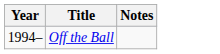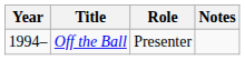 <table class="wikitable">
 <tr style="background:#b0c4de; text-align:center;">
 <th>Year</th>
 <th>Title</th>
+<th>Role</th>
 <th>Notes</th>
 </tr>
 <tr>
 <td>1994–</td>
 <td><em><a href='#'>Off the Ball</a></em></td>
+<td>Presenter</td>
 <td></td>
 </tr>
 </table>
